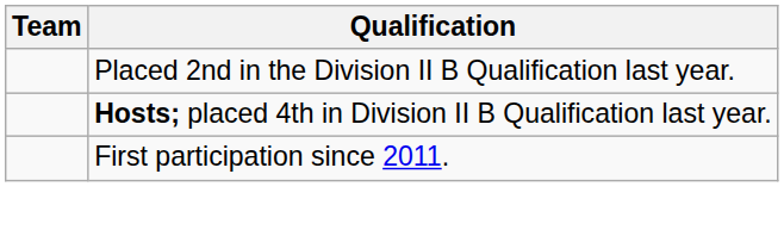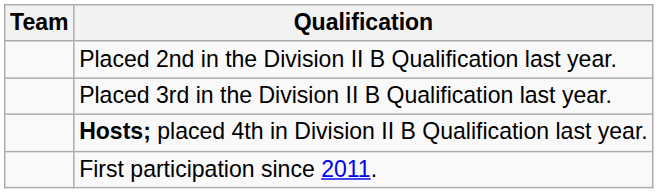 <table class="wikitable">
 <tr>
 <th>Team</th>
 <th>Qualification</th>
 </tr>
 <tr>
 <td></td>
 <td>Placed 2nd in the Division II B Qualification last year.</td>
 </tr>
 <tr>
 <td></td>
+<td>Placed 3rd in the Division II B Qualification last year.</td>
+</tr>
+<tr>
+<td></td>
 <td><strong>Hosts;</strong> placed 4th in Division II B Qualification last year.</td>
 </tr>
 <tr>
 <td></td>
 <td>First participation since <a href='#'>2011</a>.</td>
 </tr>
 </table>
